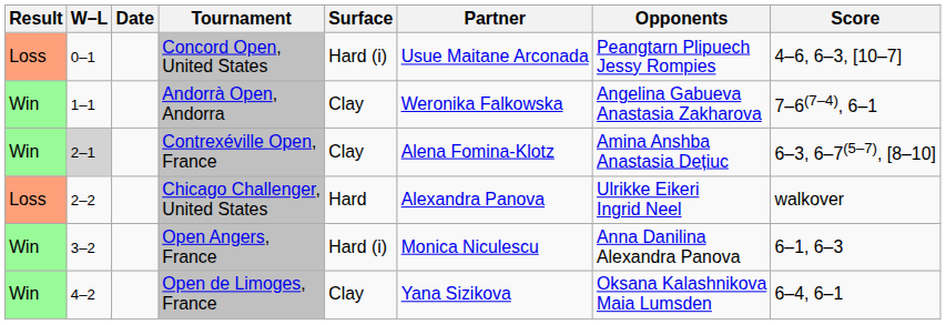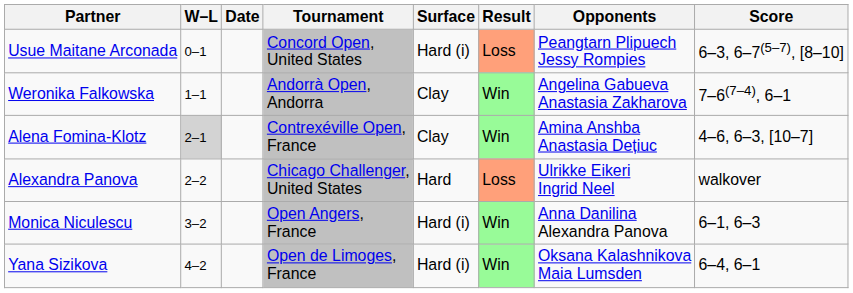 <table class="sortable wikitable">
 <tr>
-<th>Result</th>
+<th>Partner</th>
 <th class="unsortable">W–L</th>
 <th>Date</th>
 <th>Tournament</th>
 <th>Surface</th>
-<th>Partner</th>
+<th>Result</th>
 <th>Opponents</th>
 <th class="unsortable">Score</th>
 </tr>
 <tr>
-<td style="background:#ffa07a;">Loss</td>
+<td> <a href='#'>Usue Maitane Arconada</a></td>
 <td><small>0–1</small></td>
 <td><a href='#'></a></td>
 <td style=background:silver><a href='#'>Concord Open</a>, <br>United States</td>
 <td>Hard (i)</td>
-<td> <a href='#'>Usue Maitane Arconada</a></td>
+<td style="background:#ffa07a;">Loss</td>
 <td> <a href='#'>Peangtarn Plipuech</a> <br>  <a href='#'>Jessy Rompies</a></td>
-<td>4–6, 6–3, [10–7]</td>
+<td>6–3, 6–7<sup>(5–7)</sup>, [8–10]</td>
 </tr>
 <tr>
-<td style="background:#98fb98;">Win</td>
+<td> <a href='#'>Weronika Falkowska</a></td>
 <td><small>1–1</small></td>
 <td><a href='#'></a></td>
 <td style=background:silver><a href='#'>Andorrà Open</a>, <br>Andorra</td>
 <td>Clay</td>
-<td> <a href='#'>Weronika Falkowska</a></td>
+<td style="background:#98fb98;">Win</td>
 <td> <a href='#'>Angelina Gabueva</a> <br>  <a href='#'>Anastasia Zakharova</a></td>
 <td>7–6<sup>(7–4)</sup>, 6–1</td>
 </tr>
 <tr>
-<td style="background:#98fb98;">Win</td>
+<td> <a href='#'>Alena Fomina-Klotz</a></td>
 <td style="background: lightgrey;"><small>2–1</small></td>
 <td><a href='#'></a></td>
 <td style=background:silver><a href='#'>Contrexéville Open</a>, <br>France</td>
 <td>Clay</td>
-<td> <a href='#'>Alena Fomina-Klotz</a></td>
+<td style="background:#98fb98;">Win</td>
 <td> <a href='#'>Amina Anshba</a> <br>  <a href='#'>Anastasia Dețiuc</a></td>
-<td>6–3, 6–7<sup>(5–7)</sup>, [8–10]</td>
+<td>4–6, 6–3, [10–7]</td>
 </tr>
 <tr>
-<td style="background:#ffa07a;">Loss</td>
+<td> <a href='#'>Alexandra Panova</a></td>
 <td><small>2–2</small></td>
 <td><a href='#'></a></td>
 <td style=background:silver><a href='#'>Chicago Challenger</a>, <br>United States</td>
 <td>Hard</td>
-<td> <a href='#'>Alexandra Panova</a></td>
+<td style="background:#ffa07a;">Loss</td>
 <td> <a href='#'>Ulrikke Eikeri</a> <br>  <a href='#'>Ingrid Neel</a></td>
 <td>walkover</td>
 </tr>
 <tr>
-<td style="background:#98fb98;">Win</td>
+<td> <a href='#'>Monica Niculescu</a></td>
 <td><small>3–2</small></td>
 <td><a href='#'></a></td>
 <td style=background:silver><a href='#'>Open Angers</a>, <br>France</td>
 <td>Hard (i)</td>
-<td> <a href='#'>Monica Niculescu</a></td>
+<td style="background:#98fb98;">Win</td>
 <td> <a href='#'>Anna Danilina</a> <br>  Alexandra Panova</td>
 <td>6–1, 6–3</td>
 </tr>
 <tr>
-<td style="background:#98fb98;">Win</td>
+<td> <a href='#'>Yana Sizikova</a></td>
 <td><small>4–2</small></td>
 <td><a href='#'></a></td>
 <td style=background:silver><a href='#'>Open de Limoges</a>, <br>France</td>
-<td>Clay</td>
-<td> <a href='#'>Yana Sizikova</a></td>
+<td>Hard (i)</td>
+<td style="background:#98fb98;">Win</td>
 <td> <a href='#'>Oksana Kalashnikova</a> <br>  <a href='#'>Maia Lumsden</a></td>
 <td>6–4, 6–1</td>
 </tr>
 </table>
